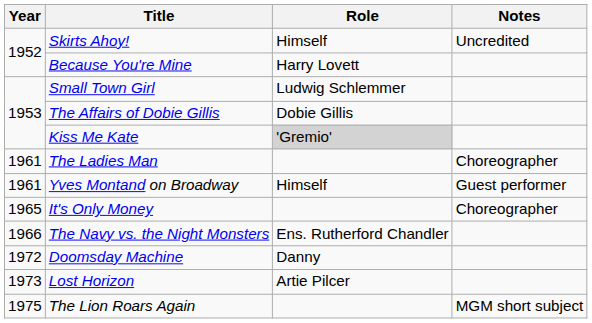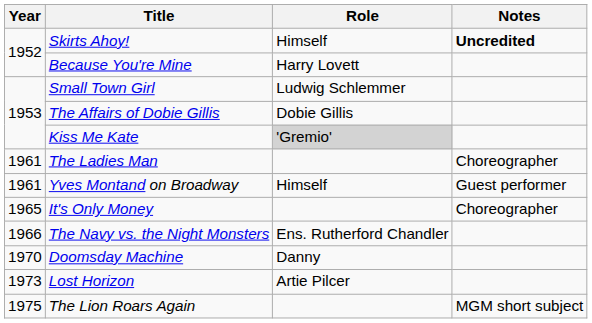 <table class="wikitable">
 <tr>
 <th>Year</th>
 <th>Title</th>
 <th>Role</th>
 <th>Notes</th>
 </tr>
 <tr>
 <td rowspan=2>1952</td>
 <td><em><a href='#'>Skirts Ahoy!</a></em></td>
 <td>Himself</td>
-<td>Uncredited</td>
+<td><strong>Uncredited</strong></td>
 </tr>
 <tr>
 <td><em><a href='#'>Because You're Mine</a></em></td>
 <td>Harry Lovett</td>
 <td></td>
 </tr>
 <tr>
 <td rowspan=3>1953</td>
 <td><em><a href='#'>Small Town Girl</a></em></td>
 <td>Ludwig Schlemmer</td>
 <td></td>
 </tr>
 <tr>
 <td><em><a href='#'>The Affairs of Dobie Gillis</a></em></td>
 <td>Dobie Gillis</td>
 <td></td>
 </tr>
 <tr>
 <td><em><a href='#'>Kiss Me Kate</a></em></td>
 <td style="background: lightgrey;">'Gremio'</td>
 <td></td>
 </tr>
 <tr>
 <td>1961</td>
 <td><em><a href='#'>The Ladies Man</a></em></td>
 <td></td>
 <td>Choreographer</td>
 </tr>
 <tr>
 <td>1961</td>
 <td><em><a href='#'>Yves Montand</a> on Broadway</em></td>
 <td>Himself</td>
 <td>Guest performer</td>
 </tr>
 <tr>
 <td>1965</td>
 <td><em><a href='#'>It's Only Money</a></em></td>
 <td></td>
 <td>Choreographer</td>
 </tr>
 <tr>
 <td>1966</td>
 <td><em><a href='#'>The Navy vs. the Night Monsters</a></em></td>
 <td>Ens. Rutherford Chandler</td>
 <td></td>
 </tr>
 <tr>
-<td>1972</td>
+<td>1970</td>
 <td><em><a href='#'>Doomsday Machine</a></em></td>
 <td>Danny</td>
 <td></td>
 </tr>
 <tr>
 <td>1973</td>
 <td><em><a href='#'>Lost Horizon</a></em></td>
 <td>Artie Pilcer</td>
 <td></td>
 </tr>
 <tr>
 <td>1975</td>
 <td><em>The Lion Roars Again</em></td>
 <td></td>
 <td>MGM short subject</td>
 </tr>
 </table>
